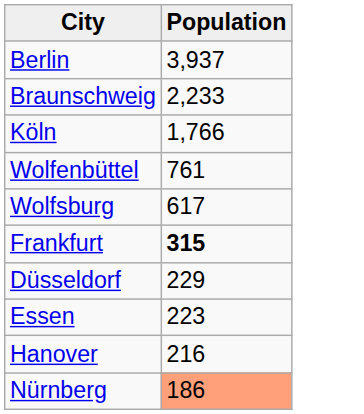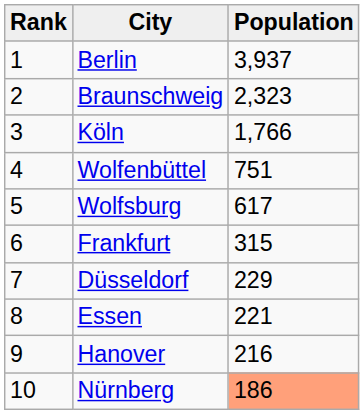 <table class="wikitable">
 <tr>
+<th style="background:#efefef;">Rank</th>
 <th style="background:#efefef;">City</th>
 <th style="background:#efefef;">Population</th>
 </tr>
 <tr>
+<td>1</td>
 <td><a href='#'>Berlin</a></td>
 <td>3,937</td>
 </tr>
 <tr>
+<td>2</td>
 <td><a href='#'>Braunschweig</a></td>
-<td>2,233 </td>
+<td>2,323 </td>
 </tr>
 <tr>
+<td>3</td>
 <td><a href='#'>Köln</a></td>
 <td>1,766 </td>
 </tr>
 <tr>
+<td>4</td>
 <td><a href='#'>Wolfenbüttel</a></td>
-<td>761 </td>
+<td>751 </td>
 </tr>
 <tr>
+<td>5</td>
 <td><a href='#'>Wolfsburg</a></td>
 <td>617 </td>
 </tr>
 <tr>
+<td>6</td>
 <td><a href='#'>Frankfurt</a></td>
-<td><strong>315 </strong></td>
+<td>315 </td>
 </tr>
 <tr>
+<td>7</td>
 <td><a href='#'>Düsseldorf</a></td>
 <td>229 </td>
 </tr>
 <tr>
+<td>8</td>
 <td><a href='#'>Essen</a></td>
-<td>223 </td>
+<td>221 </td>
 </tr>
 <tr>
+<td>9</td>
 <td><a href='#'>Hanover</a></td>
 <td>216 </td>
 </tr>
 <tr>
+<td>10</td>
 <td><a href='#'>Nürnberg</a></td>
 <td style="background: lightsalmon;">186 </td>
 </tr>
 </table>
